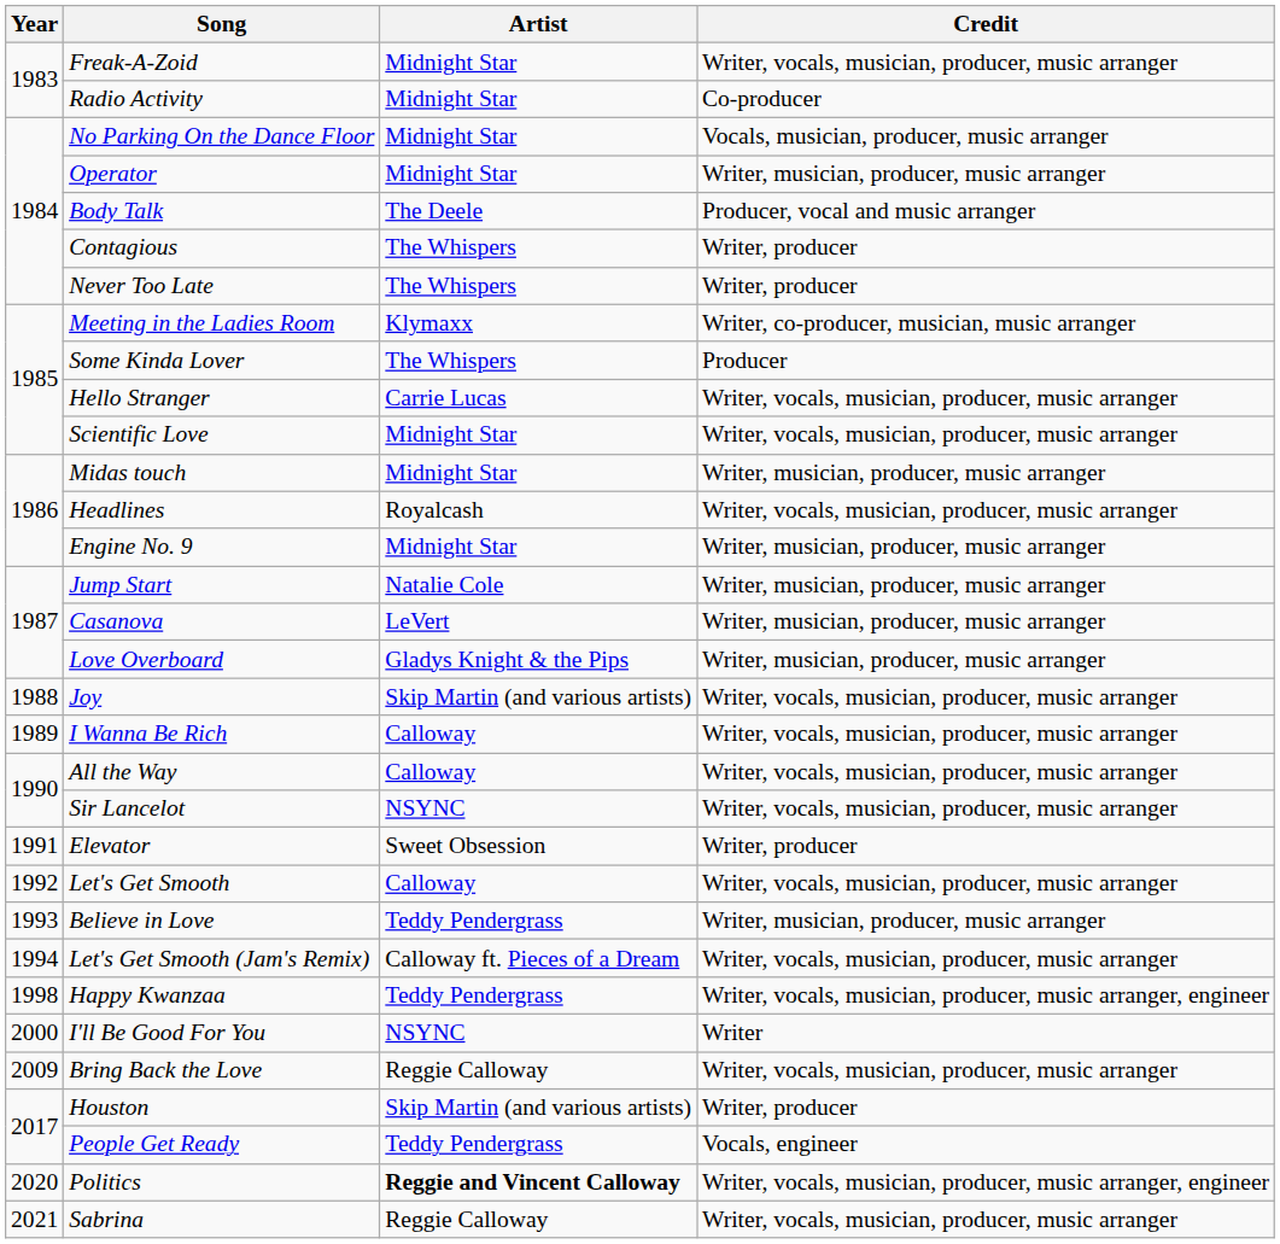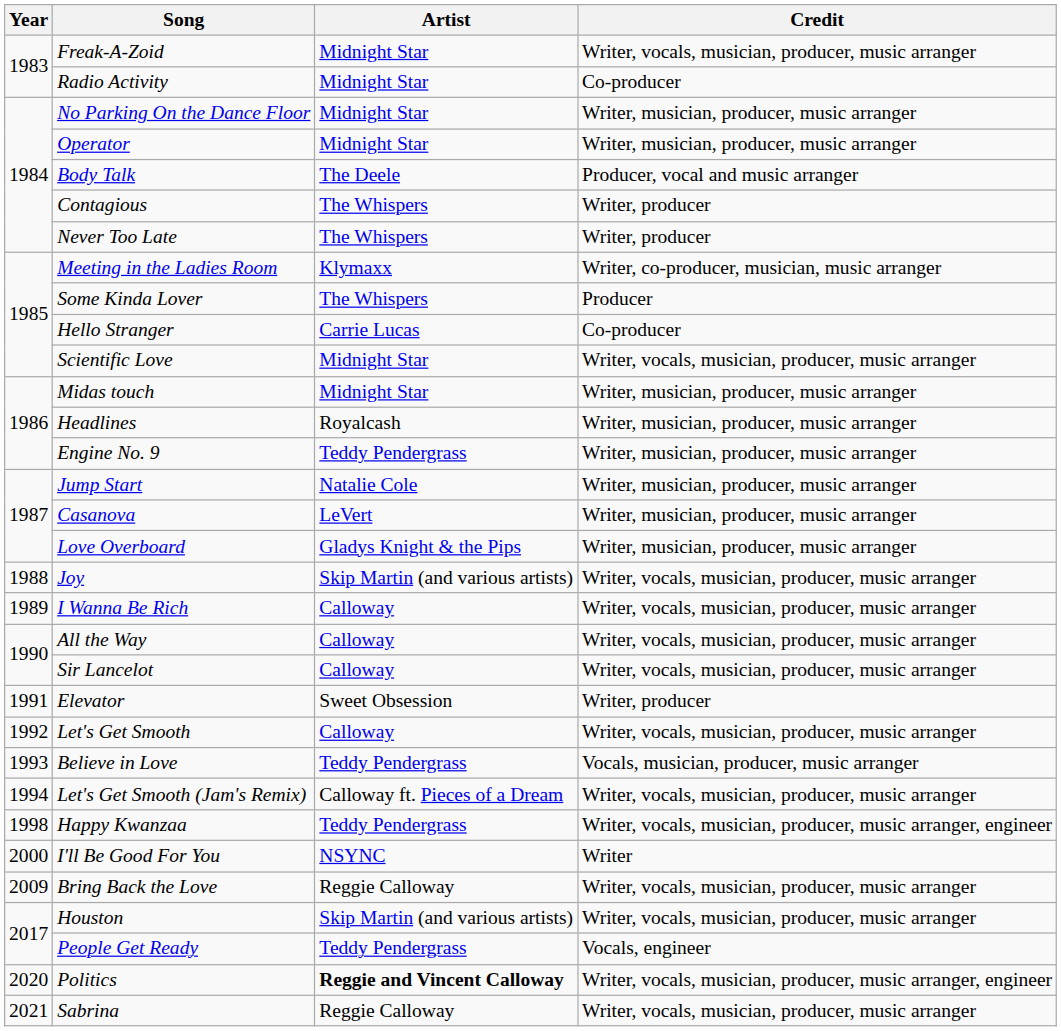 <table class="wikitable">
 <tr>
 <th>Year</th>
 <th>Song</th>
 <th>Artist</th>
 <th>Credit</th>
 </tr>
 <tr>
 <td rowspan="2">1983</td>
 <td><em>Freak-A-Zoid</em></td>
 <td><a href='#'>Midnight Star</a></td>
 <td>Writer, vocals, musician, producer, music arranger</td>
 </tr>
 <tr>
 <td><em>Radio Activity</em></td>
 <td><a href='#'>Midnight Star</a></td>
 <td>Co-producer</td>
 </tr>
 <tr>
 <td rowspan="5">1984</td>
 <td><em><a href='#'>No Parking On the Dance Floor</a></em></td>
 <td><a href='#'>Midnight Star</a></td>
-<td>Vocals, musician, producer, music arranger</td>
+<td>Writer, musician, producer, music arranger</td>
 </tr>
 <tr>
 <td><em><a href='#'>Operator</a></em></td>
 <td><a href='#'>Midnight Star</a></td>
 <td>Writer, musician, producer, music arranger</td>
 </tr>
 <tr>
 <td><em><a href='#'>Body Talk</a></em></td>
 <td><a href='#'>The Deele</a></td>
 <td>Producer, vocal and music arranger</td>
 </tr>
 <tr>
 <td><em>Contagious</em></td>
 <td><a href='#'>The Whispers</a></td>
 <td>Writer, producer</td>
 </tr>
 <tr>
 <td><em>Never Too Late</em></td>
 <td><a href='#'>The Whispers</a></td>
 <td>Writer, producer</td>
 </tr>
 <tr>
 <td rowspan="4">1985</td>
 <td><em><a href='#'>Meeting in the Ladies Room</a></em></td>
 <td><a href='#'>Klymaxx</a></td>
 <td>Writer, co-producer, musician, music arranger</td>
 </tr>
 <tr>
 <td><em>Some Kinda Lover</em></td>
 <td><a href='#'>The Whispers</a></td>
 <td>Producer</td>
 </tr>
 <tr>
 <td><em>Hello Stranger</em></td>
 <td><a href='#'>Carrie Lucas</a></td>
-<td>Writer, vocals, musician, producer, music arranger</td>
+<td>Co-producer</td>
 </tr>
 <tr>
 <td><em>Scientific Love</em></td>
 <td><a href='#'>Midnight Star</a></td>
 <td>Writer, vocals, musician, producer, music arranger</td>
 </tr>
 <tr>
 <td rowspan="3">1986</td>
 <td><em>Midas touch</em></td>
 <td><a href='#'>Midnight Star</a></td>
 <td>Writer, musician, producer, music arranger</td>
 </tr>
 <tr>
 <td><em>Headlines</em></td>
 <td>Royalcash</td>
-<td>Writer, vocals, musician, producer, music arranger</td>
+<td>Writer, musician, producer, music arranger</td>
 </tr>
 <tr>
 <td><em>Engine No. 9</em></td>
-<td><a href='#'>Midnight Star</a></td>
+<td><a href='#'>Teddy Pendergrass</a></td>
 <td>Writer, musician, producer, music arranger</td>
 </tr>
 <tr>
 <td rowspan="3">1987</td>
 <td><em><a href='#'>Jump Start</a></em></td>
 <td><a href='#'>Natalie Cole</a></td>
 <td>Writer, musician, producer, music arranger</td>
 </tr>
 <tr>
 <td><em><a href='#'>Casanova</a></em></td>
 <td><a href='#'>LeVert</a></td>
 <td>Writer, musician, producer, music arranger</td>
 </tr>
 <tr>
 <td><em><a href='#'>Love Overboard</a></em></td>
 <td><a href='#'>Gladys Knight & the Pips</a></td>
 <td>Writer, musician, producer, music arranger</td>
 </tr>
 <tr>
 <td rowspan="1">1988</td>
 <td><em><a href='#'>Joy</a></em></td>
 <td><a href='#'>Skip Martin</a> (and various artists)</td>
 <td>Writer, vocals, musician, producer, music arranger</td>
 </tr>
 <tr>
 <td rowspan="1">1989</td>
 <td><em><a href='#'>I Wanna Be Rich</a></em></td>
 <td><a href='#'>Calloway</a></td>
 <td>Writer, vocals, musician, producer, music arranger</td>
 </tr>
 <tr>
 <td rowspan="2">1990</td>
 <td><em>All the Way</em></td>
 <td><a href='#'>Calloway</a></td>
 <td>Writer, vocals, musician, producer, music arranger</td>
 </tr>
 <tr>
 <td><em>Sir Lancelot</em></td>
-<td><a href='#'>NSYNC</a></td>
+<td><a href='#'>Calloway</a></td>
 <td>Writer, vocals, musician, producer, music arranger</td>
 </tr>
 <tr>
 <td rowspan="1">1991</td>
 <td><em>Elevator</em></td>
 <td>Sweet Obsession</td>
 <td>Writer, producer</td>
 </tr>
 <tr>
 <td rowspan="1">1992</td>
 <td><em>Let's Get Smooth</em></td>
 <td><a href='#'>Calloway</a></td>
 <td>Writer, vocals, musician, producer, music arranger</td>
 </tr>
 <tr>
 <td rowspan="1">1993</td>
 <td><em>Believe in Love</em></td>
 <td><a href='#'>Teddy Pendergrass</a></td>
-<td>Writer, musician, producer, music arranger</td>
+<td>Vocals, musician, producer, music arranger</td>
 </tr>
 <tr>
 <td rowspan="1">1994</td>
 <td><em>Let's Get Smooth (Jam's Remix)</em></td>
 <td>Calloway ft. <a href='#'>Pieces of a Dream</a></td>
 <td>Writer, vocals, musician, producer, music arranger</td>
 </tr>
 <tr>
 <td rowspan="1">1998</td>
 <td><em>Happy Kwanzaa</em></td>
 <td><a href='#'>Teddy Pendergrass</a></td>
 <td>Writer, vocals, musician, producer, music arranger, engineer</td>
 </tr>
 <tr>
 <td rowspan="1">2000</td>
 <td><em>I'll Be Good For You</em></td>
 <td><a href='#'>NSYNC</a></td>
 <td>Writer</td>
 </tr>
 <tr>
 <td rowspan="1">2009</td>
 <td><em>Bring Back the Love</em></td>
 <td>Reggie Calloway</td>
 <td>Writer, vocals, musician, producer, music arranger</td>
 </tr>
 <tr>
 <td rowspan="2">2017</td>
 <td><em>Houston</em></td>
 <td><a href='#'>Skip Martin</a> (and various artists)</td>
-<td>Writer, producer</td>
+<td>Writer, vocals, musician, producer, music arranger</td>
 </tr>
 <tr>
 <td><em><a href='#'>People Get Ready</a></em></td>
 <td><a href='#'>Teddy Pendergrass</a></td>
 <td>Vocals, engineer</td>
 </tr>
 <tr>
 <td rowspan="1">2020</td>
 <td><em>Politics</em></td>
 <td><strong>Reggie and Vincent Calloway</strong></td>
 <td>Writer, vocals, musician, producer, music arranger, engineer</td>
 </tr>
 <tr>
 <td rowspan="1">2021</td>
 <td><em>Sabrina</em></td>
 <td>Reggie Calloway</td>
 <td>Writer, vocals, musician, producer, music arranger</td>
 </tr>
 </table>
